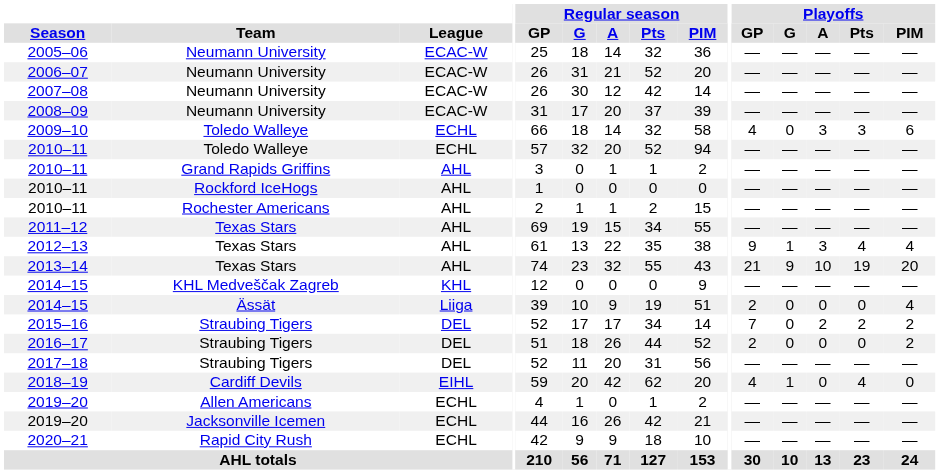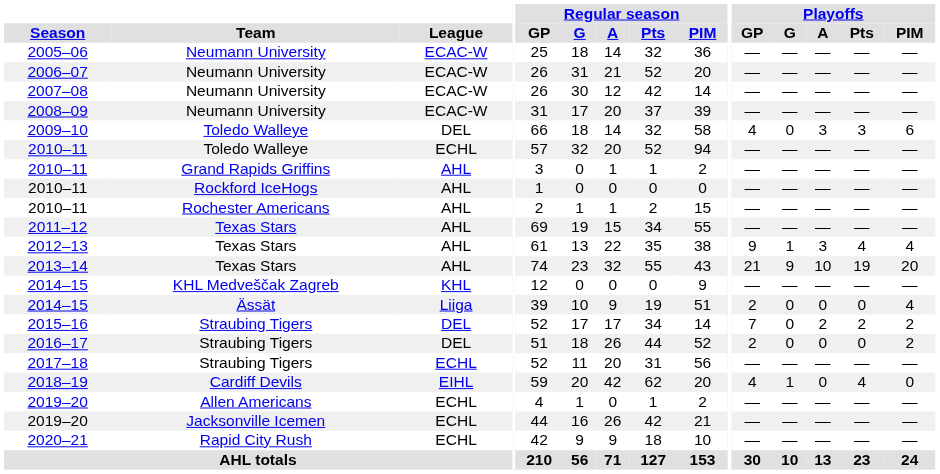 <table border="0" cellpadding="1" cellspacing="0" style="text-align:center; width:60em">
 <tr bgcolor="#e0e0e0">
 <th colspan="3" bgcolor="#ffffff"></th>
 <th rowspan="99" bgcolor="#ffffff"></th>
 <th colspan="5"><a href='#'>Regular season</a></th>
 <th rowspan="99" bgcolor="#ffffff"></th>
 <th colspan="5"><a href='#'>Playoffs</a></th>
 </tr>
 <tr bgcolor="#e0e0e0">
 <th><a href='#'>Season</a></th>
 <th>Team</th>
 <th>League</th>
 <th>GP</th>
 <th><a href='#'>G</a></th>
 <th><a href='#'>A</a></th>
 <th><a href='#'>Pts</a></th>
 <th><a href='#'>PIM</a></th>
 <th>GP</th>
 <th>G</th>
 <th>A</th>
 <th>Pts</th>
 <th>PIM</th>
 </tr>
 <tr ALIGN="center">
 <td><a href='#'>2005–06</a></td>
 <td><a href='#'>Neumann University</a></td>
 <td><a href='#'>ECAC-W</a></td>
 <td>25</td>
 <td>18</td>
 <td>14</td>
 <td>32</td>
 <td>36</td>
 <td>—</td>
 <td>—</td>
 <td>—</td>
 <td>—</td>
 <td>—</td>
 </tr>
 <tr ALIGN="center" bgcolor="#f0f0f0">
 <td><a href='#'>2006–07</a></td>
 <td>Neumann University</td>
 <td>ECAC-W</td>
 <td>26</td>
 <td>31</td>
 <td>21</td>
 <td>52</td>
 <td>20</td>
 <td>—</td>
 <td>—</td>
 <td>—</td>
 <td>—</td>
 <td>—</td>
 </tr>
 <tr ALIGN="center">
 <td><a href='#'>2007–08</a></td>
 <td>Neumann University</td>
 <td>ECAC-W</td>
 <td>26</td>
 <td>30</td>
 <td>12</td>
 <td>42</td>
 <td>14</td>
 <td>—</td>
 <td>—</td>
 <td>—</td>
 <td>—</td>
 <td>—</td>
 </tr>
 <tr ALIGN="center" bgcolor="#f0f0f0">
 <td><a href='#'>2008–09</a></td>
 <td>Neumann University</td>
 <td>ECAC-W</td>
 <td>31</td>
 <td>17</td>
 <td>20</td>
 <td>37</td>
 <td>39</td>
 <td>—</td>
 <td>—</td>
 <td>—</td>
 <td>—</td>
 <td>—</td>
 </tr>
 <tr ALIGN="center">
 <td><a href='#'>2009–10</a></td>
 <td><a href='#'>Toledo Walleye</a></td>
-<td><a href='#'>ECHL</a></td>
+<td>DEL</td>
 <td>66</td>
 <td>18</td>
 <td>14</td>
 <td>32</td>
 <td>58</td>
 <td>4</td>
 <td>0</td>
 <td>3</td>
 <td>3</td>
 <td>6</td>
 </tr>
 <tr ALIGN="center" bgcolor="#f0f0f0">
 <td><a href='#'>2010–11</a></td>
 <td>Toledo Walleye</td>
 <td>ECHL</td>
 <td>57</td>
 <td>32</td>
 <td>20</td>
 <td>52</td>
 <td>94</td>
 <td>—</td>
 <td>—</td>
 <td>—</td>
 <td>—</td>
 <td>—</td>
 </tr>
 <tr ALIGN="center">
 <td><a href='#'>2010–11</a></td>
 <td><a href='#'>Grand Rapids Griffins</a></td>
 <td><a href='#'>AHL</a></td>
 <td>3</td>
 <td>0</td>
 <td>1</td>
 <td>1</td>
 <td>2</td>
 <td>—</td>
 <td>—</td>
 <td>—</td>
 <td>—</td>
 <td>—</td>
 </tr>
 <tr ALIGN="center" bgcolor="#f0f0f0">
 <td>2010–11</td>
 <td><a href='#'>Rockford IceHogs</a></td>
 <td>AHL</td>
 <td>1</td>
 <td>0</td>
 <td>0</td>
 <td>0</td>
 <td>0</td>
 <td>—</td>
 <td>—</td>
 <td>—</td>
 <td>—</td>
 <td>—</td>
 </tr>
 <tr ALIGN="center">
 <td>2010–11</td>
 <td><a href='#'>Rochester Americans</a></td>
 <td>AHL</td>
 <td>2</td>
 <td>1</td>
 <td>1</td>
 <td>2</td>
 <td>15</td>
 <td>—</td>
 <td>—</td>
 <td>—</td>
 <td>—</td>
 <td>—</td>
 </tr>
 <tr ALIGN="center" bgcolor="#f0f0f0">
 <td><a href='#'>2011–12</a></td>
 <td><a href='#'>Texas Stars</a></td>
 <td>AHL</td>
 <td>69</td>
 <td>19</td>
 <td>15</td>
 <td>34</td>
 <td>55</td>
 <td>—</td>
 <td>—</td>
 <td>—</td>
 <td>—</td>
 <td>—</td>
 </tr>
 <tr ALIGN="center">
 <td><a href='#'>2012–13</a></td>
 <td>Texas Stars</td>
 <td>AHL</td>
 <td>61</td>
 <td>13</td>
 <td>22</td>
 <td>35</td>
 <td>38</td>
 <td>9</td>
 <td>1</td>
 <td>3</td>
 <td>4</td>
 <td>4</td>
 </tr>
 <tr ALIGN="center" bgcolor="#f0f0f0">
 <td><a href='#'>2013–14</a></td>
 <td>Texas Stars</td>
 <td>AHL</td>
 <td>74</td>
 <td>23</td>
 <td>32</td>
 <td>55</td>
 <td>43</td>
 <td>21</td>
 <td>9</td>
 <td>10</td>
 <td>19</td>
 <td>20</td>
 </tr>
 <tr ALIGN="center">
 <td><a href='#'>2014–15</a></td>
 <td><a href='#'>KHL Medveščak Zagreb</a></td>
 <td><a href='#'>KHL</a></td>
 <td>12</td>
 <td>0</td>
 <td>0</td>
 <td>0</td>
 <td>9</td>
 <td>—</td>
 <td>—</td>
 <td>—</td>
 <td>—</td>
 <td>—</td>
 </tr>
 <tr ALIGN="center"  bgcolor="#f0f0f0">
 <td><a href='#'>2014–15</a></td>
 <td><a href='#'>Ässät</a></td>
 <td><a href='#'>Liiga</a></td>
 <td>39</td>
 <td>10</td>
 <td>9</td>
 <td>19</td>
 <td>51</td>
 <td>2</td>
 <td>0</td>
 <td>0</td>
 <td>0</td>
 <td>4</td>
 </tr>
 <tr ALIGN="center">
 <td><a href='#'>2015–16</a></td>
 <td><a href='#'>Straubing Tigers</a></td>
 <td><a href='#'>DEL</a></td>
 <td>52</td>
 <td>17</td>
 <td>17</td>
 <td>34</td>
 <td>14</td>
 <td>7</td>
 <td>0</td>
 <td>2</td>
 <td>2</td>
 <td>2</td>
 </tr>
 <tr ALIGN="center"  bgcolor="#f0f0f0">
 <td><a href='#'>2016–17</a></td>
 <td>Straubing Tigers</td>
 <td>DEL</td>
 <td>51</td>
 <td>18</td>
 <td>26</td>
 <td>44</td>
 <td>52</td>
 <td>2</td>
 <td>0</td>
 <td>0</td>
 <td>0</td>
 <td>2</td>
 </tr>
 <tr ALIGN="center">
 <td><a href='#'>2017–18</a></td>
 <td>Straubing Tigers</td>
-<td>DEL</td>
+<td><a href='#'>ECHL</a></td>
 <td>52</td>
 <td>11</td>
 <td>20</td>
 <td>31</td>
 <td>56</td>
 <td>—</td>
 <td>—</td>
 <td>—</td>
 <td>—</td>
 <td>—</td>
 </tr>
 <tr ALIGN="center"  bgcolor="#f0f0f0">
 <td><a href='#'>2018–19</a></td>
 <td><a href='#'>Cardiff Devils</a></td>
 <td><a href='#'>EIHL</a></td>
 <td>59</td>
 <td>20</td>
 <td>42</td>
 <td>62</td>
 <td>20</td>
 <td>4</td>
 <td>1</td>
 <td>0</td>
 <td>4</td>
 <td>0</td>
 </tr>
 <tr ALIGN="center">
 <td><a href='#'>2019–20</a></td>
 <td><a href='#'>Allen Americans</a></td>
 <td>ECHL</td>
 <td>4</td>
 <td>1</td>
 <td>0</td>
 <td>1</td>
 <td>2</td>
 <td>—</td>
 <td>—</td>
 <td>—</td>
 <td>—</td>
 <td>—</td>
 </tr>
 <tr ALIGN="center" bgcolor="#f0f0f0">
 <td>2019–20</td>
 <td><a href='#'>Jacksonville Icemen</a></td>
 <td>ECHL</td>
 <td>44</td>
 <td>16</td>
 <td>26</td>
 <td>42</td>
 <td>21</td>
 <td>—</td>
 <td>—</td>
 <td>—</td>
 <td>—</td>
 <td>—</td>
 </tr>
 <tr ALIGN="center">
 <td><a href='#'>2020–21</a></td>
 <td><a href='#'>Rapid City Rush</a></td>
 <td>ECHL</td>
 <td>42</td>
 <td>9</td>
 <td>9</td>
 <td>18</td>
 <td>10</td>
 <td>—</td>
 <td>—</td>
 <td>—</td>
 <td>—</td>
 <td>—</td>
 </tr>
 <tr bgcolor="#e0e0e0">
 <th colspan="3">AHL totals</th>
 <th>210</th>
 <th>56</th>
 <th>71</th>
 <th>127</th>
 <th>153</th>
 <th>30</th>
 <th>10</th>
 <th>13</th>
 <th>23</th>
 <th>24</th>
 </tr>
 </table>
